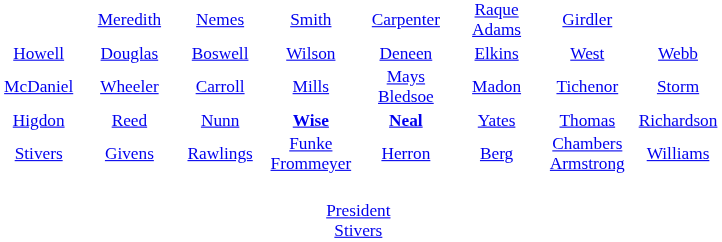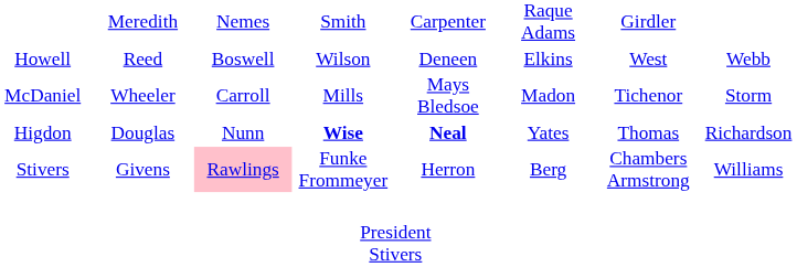 <table style="margin-left:auto; margin-right:auto; text-align:center">
 <tr border=1>
 <td></td>
 <td width="80" ><a href='#'>Meredith</a></td>
 <td width="80" ><a href='#'>Nemes</a></td>
 <td width="80" ><a href='#'>Smith</a></td>
 <td></td>
 <td width="80" ><a href='#'>Carpenter</a></td>
 <td width="80" ><a href='#'>Raque Adams</a></td>
 <td width="80" ><a href='#'>Girdler</a></td>
 <td><br></td>
 </tr>
 <tr border=1>
 <td width="80" ><a href='#'>Howell</a></td>
-<td width="80" ><a href='#'>Douglas</a></td>
+<td width="80" ><a href='#'>Reed</a></td>
 <td width="80" ><a href='#'>Boswell</a></td>
 <td width="80" ><a href='#'>Wilson</a></td>
 <td></td>
 <td width="80" ><a href='#'>Deneen</a></td>
 <td width="80" ><a href='#'>Elkins</a></td>
 <td width="80" ><a href='#'>West</a></td>
 <td width="80" ><a href='#'>Webb</a></td>
 </tr>
 <tr border=1>
 <td width="80" ><a href='#'>McDaniel</a></td>
 <td width="80" ><a href='#'>Wheeler</a></td>
 <td width="80" ><a href='#'>Carroll</a></td>
 <td width="80" ><a href='#'>Mills</a></td>
 <td></td>
 <td width="80" ><a href='#'>Mays Bledsoe</a></td>
 <td width="80" ><a href='#'>Madon</a></td>
 <td width="80" ><a href='#'>Tichenor</a></td>
 <td width="80" ><a href='#'>Storm</a><br></td>
 </tr>
 <tr border=1>
 <td width="80" ><a href='#'>Higdon</a></td>
-<td width="80" ><a href='#'>Reed</a></td>
+<td width="80" ><a href='#'>Douglas</a></td>
 <td width="80" ><a href='#'>Nunn</a></td>
 <td width="80" ><strong><a href='#'>Wise</a></strong></td>
 <td></td>
 <td width="80" ><strong><a href='#'>Neal</a></strong></td>
 <td width="80" ><a href='#'>Yates</a></td>
 <td width="80" ><a href='#'>Thomas</a></td>
 <td width="80" ><a href='#'>Richardson</a><br></td>
 </tr>
 <tr border=1>
 <td width="80" ><a href='#'>Stivers</a></td>
 <td width="80" ><a href='#'>Givens</a></td>
-<td width="80" ><a href='#'>Rawlings</a></td>
+<td width="80"  style="background: pink;"><a href='#'>Rawlings</a></td>
 <td width="80" ><a href='#'>Funke Frommeyer</a></td>
 <td></td>
 <td width="80" ><a href='#'>Herron</a></td>
 <td width="80" ><a href='#'>Berg</a></td>
 <td width="80" ><a href='#'>Chambers Armstrong</a></td>
 <td width="80" ><a href='#'>Williams</a><br></td>
 </tr>
 <tr border=1>
 <td><br></td>
 </tr>
 <tr border=1>
 <td></td>
 <td></td>
 <td></td>
 <td colspan="3" ><a href='#'>President</a><br><a href='#'>Stivers</a></td>
 <td></td>
 <td></td>
 <td></td>
 </tr>
 </table>
